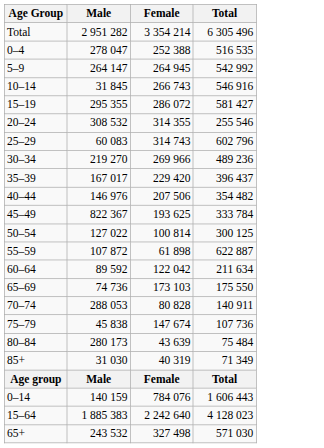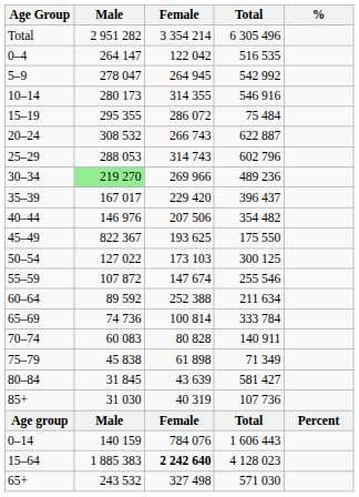 <table class="wikitable" style="text-align: right;">
 <tr>
 <th width="80pt">Age Group</th>
 <th width="80pt">Male</th>
 <th width="80pt">Female</th>
 <th width="80pt">Total</th>
+<th width="80pt">%</th>
 </tr>
 <tr>
 <td align="left">Total</td>
 <td>2 951 282</td>
 <td>3 354 214</td>
 <td>6 305 496</td>
+<td></td>
 </tr>
 <tr>
 <td align="left">0–4</td>
-<td>278 047</td>
-<td>252 388</td>
+<td>264 147</td>
+<td>122 042</td>
 <td>516 535</td>
+<td></td>
 </tr>
 <tr>
 <td align="left">5–9</td>
-<td>264 147</td>
+<td>278 047</td>
 <td>264 945</td>
 <td>542 992</td>
+<td></td>
 </tr>
 <tr>
 <td align="left">10–14</td>
-<td>31 845</td>
-<td>266 743</td>
+<td>280 173</td>
+<td>314 355</td>
 <td>546 916</td>
+<td></td>
 </tr>
 <tr>
 <td align="left">15–19</td>
 <td>295 355</td>
 <td>286 072</td>
-<td>581 427</td>
+<td>75 484</td>
+<td></td>
 </tr>
 <tr>
 <td align="left">20–24</td>
 <td>308 532</td>
-<td>314 355</td>
-<td>255 546</td>
+<td>266 743</td>
+<td>622 887</td>
+<td></td>
 </tr>
 <tr>
 <td align="left">25–29</td>
-<td>60 083</td>
+<td>288 053</td>
 <td>314 743</td>
 <td>602 796</td>
+<td></td>
 </tr>
 <tr>
 <td align="left">30–34</td>
-<td>219 270</td>
+<td style="background: lightgreen;">219 270</td>
 <td>269 966</td>
 <td>489 236</td>
+<td></td>
 </tr>
 <tr>
 <td align="left">35–39</td>
 <td>167 017</td>
 <td>229 420</td>
 <td>396 437</td>
+<td></td>
 </tr>
 <tr>
 <td align="left">40–44</td>
 <td>146 976</td>
 <td>207 506</td>
 <td>354 482</td>
+<td></td>
 </tr>
 <tr>
 <td align="left">45–49</td>
 <td>822 367</td>
 <td>193 625</td>
-<td>333 784</td>
+<td>175 550</td>
+<td></td>
 </tr>
 <tr>
 <td align="left">50–54</td>
 <td>127 022</td>
-<td>100 814</td>
+<td>173 103</td>
 <td>300 125</td>
+<td></td>
 </tr>
 <tr>
 <td align="left">55–59</td>
 <td>107 872</td>
-<td>61 898</td>
-<td>622 887</td>
+<td>147 674</td>
+<td>255 546</td>
+<td></td>
 </tr>
 <tr>
 <td align="left">60–64</td>
 <td>89 592</td>
-<td>122 042</td>
+<td>252 388</td>
 <td>211 634</td>
+<td></td>
 </tr>
 <tr>
 <td align="left">65–69</td>
 <td>74 736</td>
-<td>173 103</td>
-<td>175 550</td>
+<td>100 814</td>
+<td>333 784</td>
+<td></td>
 </tr>
 <tr>
 <td align="left">70–74</td>
-<td>288 053</td>
+<td>60 083</td>
 <td>80 828</td>
 <td>140 911</td>
+<td></td>
 </tr>
 <tr>
 <td align="left">75–79</td>
 <td>45 838</td>
-<td>147 674</td>
-<td>107 736</td>
+<td>61 898</td>
+<td>71 349</td>
+<td></td>
 </tr>
 <tr>
 <td align="left">80–84</td>
-<td>280 173</td>
+<td>31 845</td>
 <td>43 639</td>
-<td>75 484</td>
+<td>581 427</td>
+<td></td>
 </tr>
 <tr>
 <td align="left">85+</td>
 <td>31 030</td>
 <td>40 319</td>
-<td>71 349</td>
+<td>107 736</td>
+<td></td>
 </tr>
 <tr>
 <th width="50">Age group</th>
 <th width="80pt">Male</th>
 <th width="80">Female</th>
 <th width="80">Total</th>
+<th width="50">Percent</th>
 </tr>
 <tr>
 <td align="left">0–14</td>
 <td>140 159</td>
 <td>784 076</td>
 <td>1 606 443</td>
+<td></td>
 </tr>
 <tr>
 <td align="left">15–64</td>
 <td>1 885 383</td>
-<td>2 242 640</td>
+<td><strong>2 242 640</strong></td>
 <td>4 128 023</td>
+<td></td>
 </tr>
 <tr>
 <td align="left">65+</td>
 <td>243 532</td>
 <td>327 498</td>
 <td>571 030</td>
+<td></td>
 </tr>
 </table>
